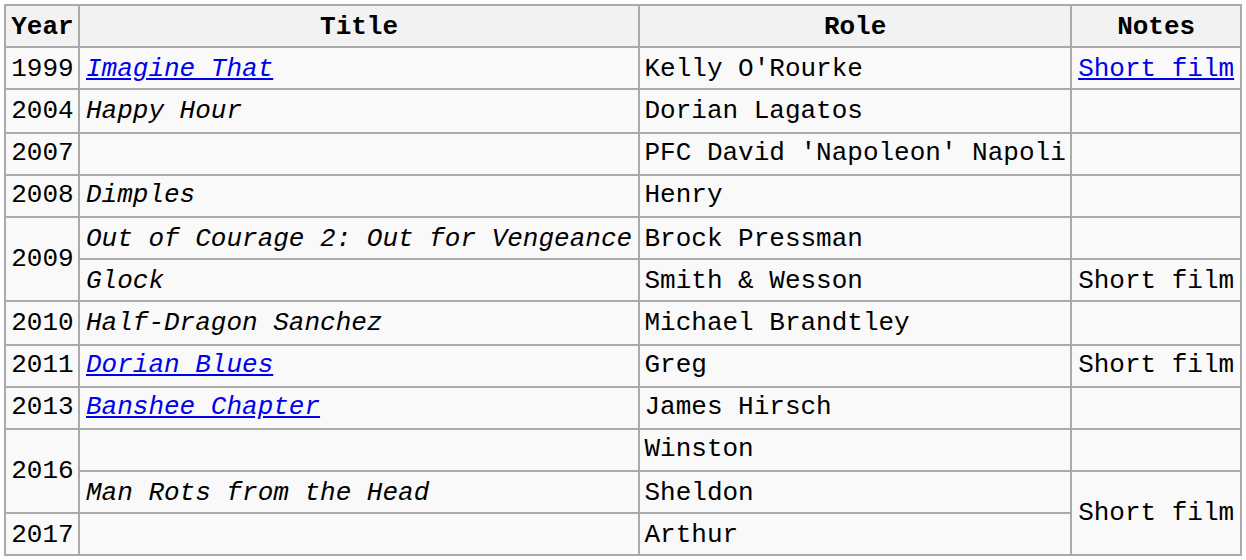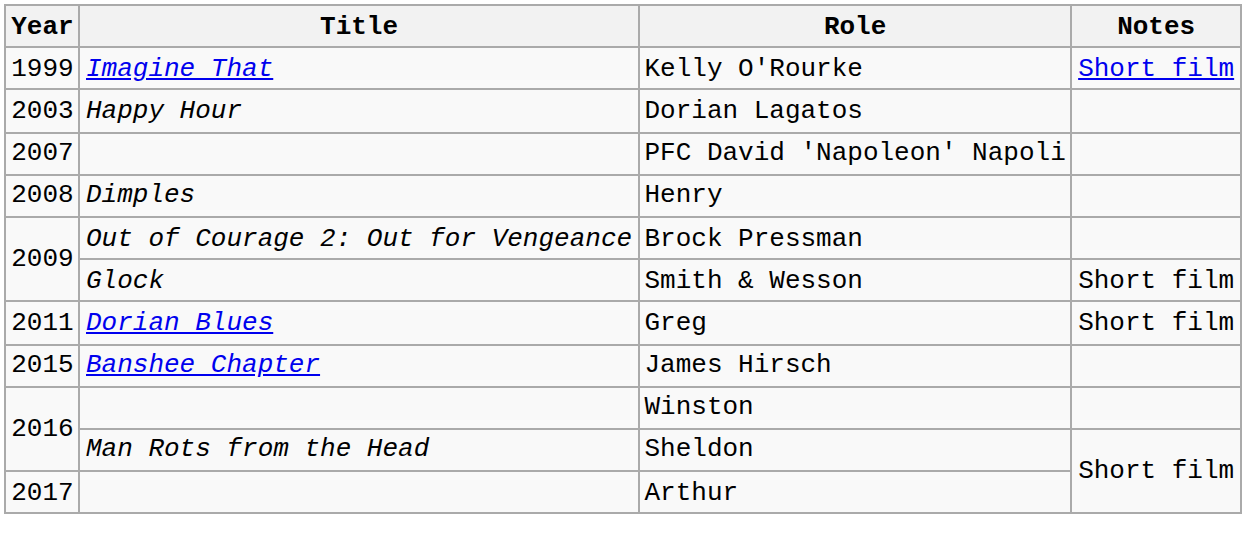 <table class="wikitable sortable">
 <tr>
 <th>Year</th>
 <th>Title</th>
 <th>Role</th>
 <th class="unsortable">Notes</th>
 </tr>
 <tr>
 <td>1999</td>
 <td><em><a href='#'>Imagine That</a></em></td>
 <td>Kelly O'Rourke</td>
 <td><a href='#'>Short film</a></td>
 </tr>
 <tr>
-<td>2004</td>
+<td>2003</td>
 <td><em>Happy Hour</em></td>
 <td>Dorian Lagatos</td>
 <td></td>
 </tr>
 <tr>
 <td>2007</td>
 <td><em></em></td>
 <td>PFC David 'Napoleon' Napoli</td>
 <td></td>
 </tr>
 <tr>
 <td>2008</td>
 <td><em>Dimples</em></td>
 <td>Henry</td>
 <td></td>
 </tr>
 <tr>
 <td rowspan=2>2009</td>
 <td><em>Out of Courage 2: Out for Vengeance</em></td>
 <td>Brock Pressman</td>
 <td></td>
 </tr>
 <tr>
 <td><em>Glock</em></td>
 <td>Smith & Wesson</td>
 <td>Short film</td>
 </tr>
 <tr>
-<td>2010</td>
-<td><em>Half-Dragon Sanchez</em></td>
-<td>Michael Brandtley</td>
-<td></td>
-</tr>
-<tr>
 <td>2011</td>
 <td><em><a href='#'>Dorian Blues</a></em></td>
 <td>Greg</td>
 <td>Short film</td>
 </tr>
 <tr>
-<td>2013</td>
+<td>2015</td>
 <td><em><a href='#'>Banshee Chapter</a></em></td>
 <td>James Hirsch</td>
 <td></td>
 </tr>
 <tr>
 <td rowspan=2>2016</td>
 <td><em></em></td>
 <td>Winston</td>
 <td></td>
 </tr>
 <tr>
 <td><em>Man Rots from the Head</em></td>
 <td>Sheldon</td>
 <td rowspan=2>Short film</td>
 </tr>
 <tr>
 <td>2017</td>
 <td><em></em></td>
 <td>Arthur</td>
 </tr>
 </table>
